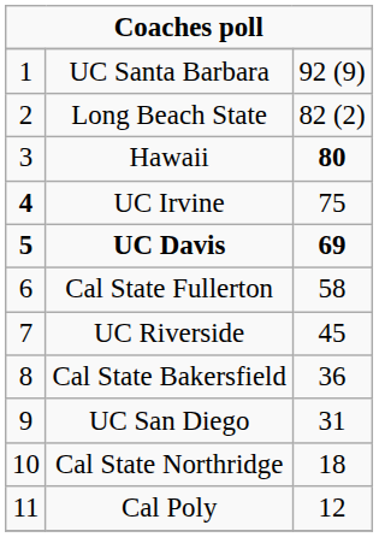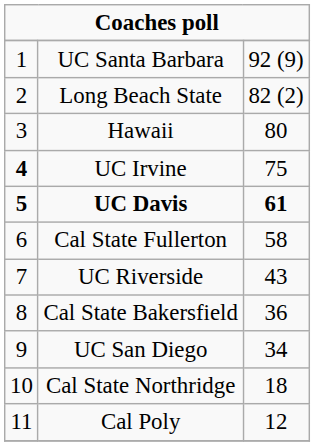 <table class="wikitable">
 <tr align="center">
 <td align="center" Colspan="3"><strong>Coaches poll</strong></td>
 </tr>
 <tr align="center">
 </tr>
 <tr align="center">
 <td>1</td>
 <td>UC Santa Barbara</td>
 <td>92 (9)</td>
 </tr>
 <tr align="center">
 <td>2</td>
 <td>Long Beach State</td>
 <td>82 (2)</td>
 </tr>
 <tr align="center">
 <td>3</td>
 <td>Hawaii</td>
-<td><strong>80</strong></td>
+<td>80</td>
 </tr>
 <tr align="center">
 <td><strong>4</strong></td>
 <td>UC Irvine</td>
 <td>75</td>
 </tr>
 <tr align="center">
 <td><strong>5</strong></td>
 <td><strong>UC Davis</strong></td>
-<td><strong>69</strong></td>
+<td><strong>61</strong></td>
 </tr>
 <tr align="center">
 <td>6</td>
 <td>Cal State Fullerton</td>
 <td>58</td>
 </tr>
 <tr align="center">
 <td>7</td>
 <td>UC Riverside</td>
-<td>45</td>
+<td>43</td>
 </tr>
 <tr align="center">
 <td>8</td>
 <td>Cal State Bakersfield</td>
 <td>36</td>
 </tr>
 <tr align="center">
 <td>9</td>
 <td>UC San Diego</td>
-<td>31</td>
+<td>34</td>
 </tr>
 <tr align="center">
 <td>10</td>
 <td>Cal State Northridge</td>
 <td>18</td>
 </tr>
 <tr align="center">
 <td>11</td>
 <td>Cal Poly</td>
 <td>12</td>
 </tr>
 <tr align="center">
 </tr>
 </table>
